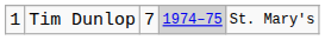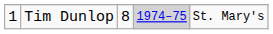 <table class="wikitable">
 <tr>
 </tr>
 <tr>
 <td>1</td>
 <td>Tim Dunlop</td>
-<td>7</td>
+<td>8</td>
 <td style="background: lightgrey; font-size:80%;"><a href='#'>1974–75</a></td>
 <td style="font-size:80%;">St. Mary's</td>
 </tr>
 </table>
